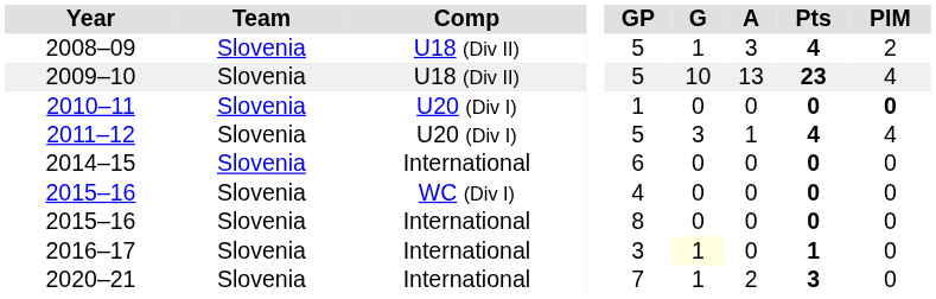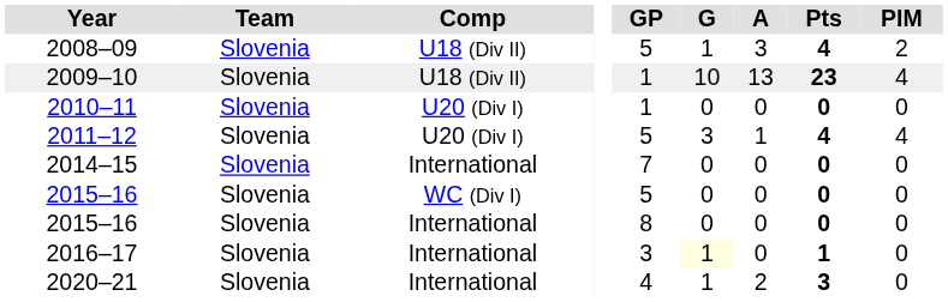 <table border="0" cellpadding="1" cellspacing="0" style="text-align:center; width:40em">
 <tr bgcolor="#e0e0e0">
 <th>Year</th>
 <th>Team</th>
 <th>Comp</th>
 <th rowspan="99" bgcolor="#ffffff"> </th>
 <th>GP</th>
 <th>G</th>
 <th>A</th>
 <th>Pts</th>
 <th>PIM</th>
 </tr>
 <tr>
 <td>2008–09</td>
 <td><a href='#'>Slovenia</a></td>
 <td><a href='#'>U18</a> <small>(Div II)</small></td>
 <td>5</td>
 <td>1</td>
 <td>3</td>
 <td><strong>4</strong></td>
 <td>2</td>
 </tr>
 <tr bgcolor="#f0f0f0">
 <td>2009–10</td>
 <td>Slovenia</td>
 <td>U18 <small>(Div II)</small></td>
-<td>5</td>
+<td>1</td>
 <td>10</td>
 <td>13</td>
 <td><strong>23</strong></td>
 <td>4</td>
 </tr>
 <tr>
 <td><a href='#'>2010–11</a></td>
 <td><a href='#'>Slovenia</a></td>
 <td><a href='#'>U20</a> <small>(Div I)</small></td>
 <td>1</td>
 <td>0</td>
 <td>0</td>
 <td><strong>0</strong></td>
-<td><strong>0</strong></td>
+<td>0</td>
 </tr>
 <tr>
 <td><a href='#'>2011–12</a></td>
 <td>Slovenia</td>
 <td>U20 <small>(Div I)</small></td>
 <td>5</td>
 <td>3</td>
 <td>1</td>
 <td><strong>4</strong></td>
 <td>4</td>
 </tr>
 <tr>
 <td>2014–15</td>
 <td><a href='#'>Slovenia</a></td>
 <td>International</td>
-<td>6</td>
+<td>7</td>
 <td>0</td>
 <td>0</td>
 <td><strong>0</strong></td>
 <td>0</td>
 </tr>
 <tr>
 <td><a href='#'>2015–16</a></td>
 <td>Slovenia</td>
 <td><a href='#'>WC</a> <small>(Div I)</small></td>
-<td>4</td>
+<td>5</td>
 <td>0</td>
 <td>0</td>
 <td><strong>0</strong></td>
 <td>0</td>
 </tr>
 <tr>
 <td>2015–16</td>
 <td>Slovenia</td>
 <td>International</td>
 <td>8</td>
 <td>0</td>
 <td>0</td>
 <td><strong>0</strong></td>
 <td>0</td>
 </tr>
 <tr>
 <td>2016–17</td>
 <td>Slovenia</td>
 <td>International</td>
 <td>3</td>
 <td style="background: lightyellow;">1</td>
 <td>0</td>
 <td><strong>1</strong></td>
 <td>0</td>
 </tr>
 <tr>
 <td>2020–21</td>
 <td>Slovenia</td>
 <td>International</td>
-<td>7</td>
+<td>4</td>
 <td>1</td>
 <td>2</td>
 <td><strong>3</strong></td>
 <td>0</td>
 </tr>
 </table>
